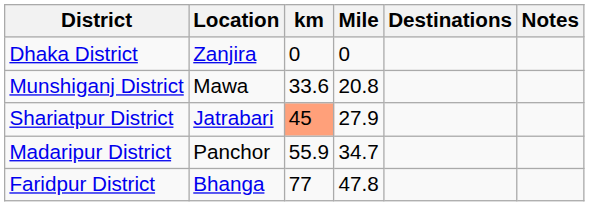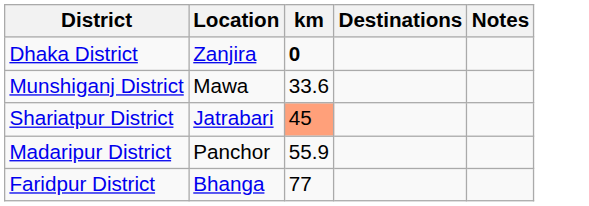 <table class=wikitable>
 <tr>
 <th scope=col>District</th>
 <th scope=col>Location</th>
 <th scope=col>km</th>
-<th scope=col>Mile</th>
 <th scope=col>Destinations</th>
 <th scope=col>Notes</th>
 </tr>
 <tr>
 <td rowspan=1><a href='#'>Dhaka District</a></td>
 <td><a href='#'>Zanjira</a></td>
-<td>0</td>
-<td>0</td>
+<td><strong>0</strong></td>
 <td></td>
 <td></td>
 </tr>
 <tr>
 <td><a href='#'>Munshiganj District</a></td>
 <td>Mawa</td>
 <td>33.6</td>
-<td>20.8</td>
 <td></td>
 <td></td>
 </tr>
 <tr>
 <td><a href='#'>Shariatpur District</a></td>
 <td><a href='#'>Jatrabari</a></td>
 <td style="background: lightsalmon;">45</td>
-<td>27.9</td>
 <td></td>
 <td></td>
 </tr>
 <tr>
 <td><a href='#'>Madaripur District</a></td>
 <td>Panchor</td>
 <td>55.9</td>
-<td>34.7</td>
 <td></td>
 <td></td>
 </tr>
 <tr>
 <td><a href='#'>Faridpur District</a></td>
 <td><a href='#'>Bhanga</a></td>
 <td>77</td>
-<td>47.8</td>
 <td></td>
 <td></td>
 </tr>
 </table>
